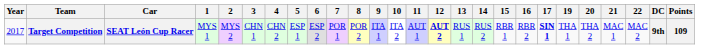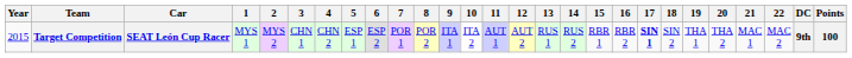 <table class="wikitable" style="text-align:center; font-size:85%">
 <tr>
 <th>Year</th>
 <th>Team</th>
 <th>Car</th>
 <th>1</th>
 <th>2</th>
 <th>3</th>
 <th>4</th>
 <th>5</th>
 <th>6</th>
 <th>7</th>
 <th>8</th>
 <th>9</th>
 <th>10</th>
 <th>11</th>
 <th>12</th>
 <th>13</th>
 <th>14</th>
 <th>15</th>
 <th>16</th>
 <th>17</th>
+<th>18</th>
 <th>19</th>
 <th>20</th>
 <th>21</th>
 <th>22</th>
 <th>DC</th>
 <th>Points</th>
 </tr>
 <tr>
-<td><a href='#'>2017</a></td>
+<td><a href='#'>2015</a></td>
 <th nowrap><a href='#'>Target Competition</a></th>
 <th nowrap><a href='#'>SEAT León Cup Racer</a></th>
 <td style="background:#DFFFDF;"><a href='#'>MYS<br>1</a><br></td>
 <td style="background:#EFCFFF;"><a href='#'>MYS<br>2</a><br></td>
 <td style="background:#DFFFDF;"><a href='#'>CHN<br>1</a><br></td>
 <td style="background:#DFFFDF;"><a href='#'>CHN<br>2</a><br></td>
 <td style="background:#DFFFDF;"><a href='#'>ESP<br>1</a><br></td>
 <td style="background:#DFDFDF;"><a href='#'>ESP<br>2</a><br></td>
 <td style="background:#EFCFFF;"><a href='#'>POR<br>1</a><br></td>
 <td style="background:#FFFFBF;"><a href='#'>POR<br>2</a><br></td>
 <td style="background:#CFCFFF;"><a href='#'>ITA<br>1</a><br></td>
 <td style="background:#FFFFFF;"><a href='#'>ITA<br>2</a><br></td>
 <td style="background:#CFCFFF;"><a href='#'>AUT<br>1</a><br></td>
-<td style="background:#FFFFBF;"><strong><a href='#'>AUT<br>2</a><br></strong></td>
+<td style="background:#FFFFBF;"><a href='#'>AUT<br>2</a><br></td>
 <td style="background:#DFFFDF;"><a href='#'>RUS<br>1</a><br></td>
 <td style="background:#DFFFDF;"><a href='#'>RUS<br>2</a><br></td>
 <td style="background:#;"><a href='#'>RBR<br>1</a></td>
 <td style="background:#;"><a href='#'>RBR<br>2</a></td>
 <td style="background:#;"><strong><a href='#'>SIN<br>1</a></strong></td>
+<td style="background:#;"><a href='#'>SIN<br>2</a></td>
 <td style="background:#;"><a href='#'>THA<br>1</a></td>
 <td style="background:#;"><a href='#'>THA<br>2</a></td>
 <td style="background:#;"><a href='#'>MAC<br>1</a></td>
 <td style="background:#;"><a href='#'>MAC<br>2</a></td>
 <th>9th</th>
-<th>109</th>
+<th>100</th>
 </tr>
 </table>
